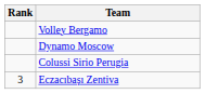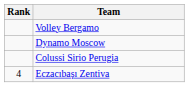 <table class="wikitable" style="text-align: center;">
 <tr>
 <th width=40>Rank</th>
 <th width=240>Team</th>
 </tr>
 <tr align=center>
 <td></td>
 <td style="text-align:left;"> <a href='#'>Volley Bergamo</a></td>
 </tr>
 <tr align=center>
 <td></td>
 <td style="text-align:left;"> <a href='#'>Dynamo Moscow</a></td>
 </tr>
 <tr align=center>
 <td></td>
 <td style="text-align:left;"> <a href='#'>Colussi Sirio Perugia</a></td>
 </tr>
 <tr align=center>
-<td>3</td>
+<td>4</td>
 <td style="text-align:left;"> <a href='#'>Eczacıbaşı Zentiva</a></td>
 </tr>
 </table>
